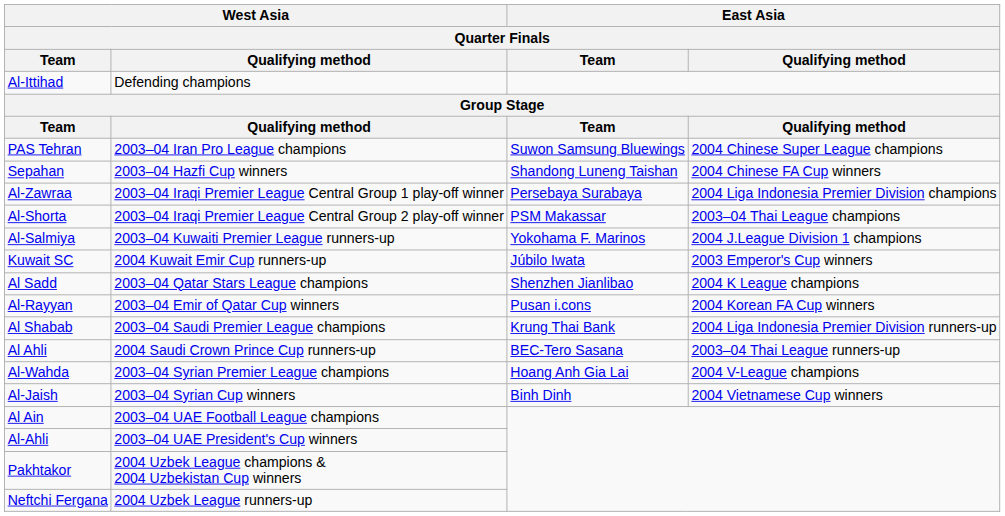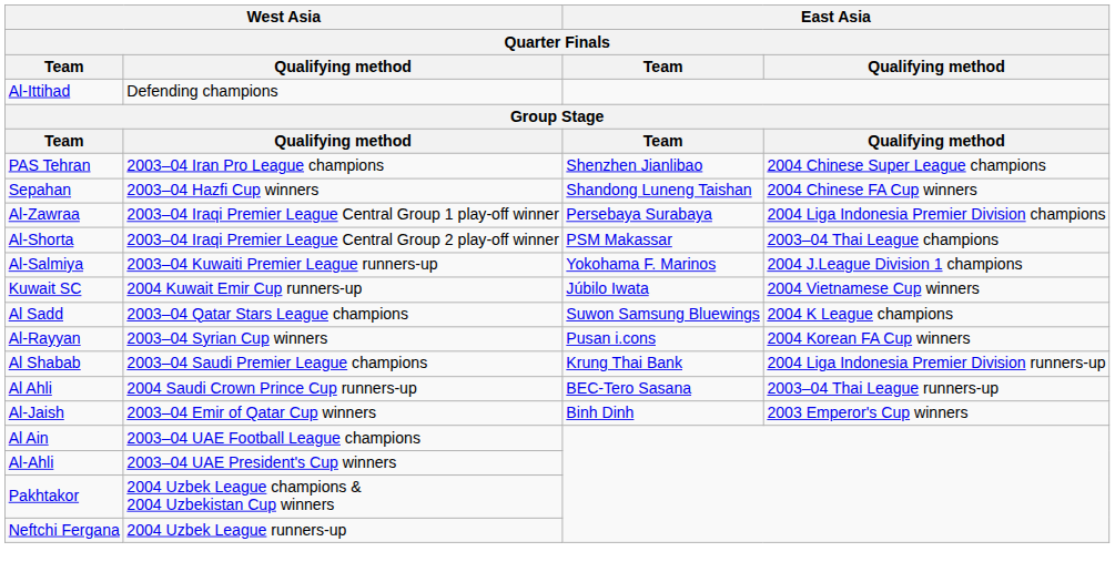 <table class="wikitable" align="center">
 <tr>
 <th colspan="2">West Asia</th>
 <th colspan="2">East Asia</th>
 </tr>
 <tr>
 <th colspan="4">Quarter Finals</th>
 </tr>
 <tr>
 <th>Team</th>
 <th>Qualifying method</th>
 <th>Team</th>
 <th>Qualifying method</th>
 </tr>
 <tr>
 <td> <a href='#'>Al-Ittihad</a></td>
 <td>Defending champions</td>
 </tr>
 <tr>
 <th colspan="4">Group Stage</th>
 </tr>
 <tr>
 <th>Team</th>
 <th>Qualifying method</th>
 <th>Team</th>
 <th>Qualifying method</th>
 </tr>
 <tr>
 <td> <a href='#'>PAS Tehran</a></td>
 <td><a href='#'>2003–04 Iran Pro League</a> champions</td>
-<td> <a href='#'>Suwon Samsung Bluewings</a></td>
+<td> <a href='#'>Shenzhen Jianlibao</a></td>
 <td><a href='#'>2004 Chinese Super League</a> champions</td>
 </tr>
 <tr>
 <td> <a href='#'>Sepahan</a></td>
 <td><a href='#'>2003–04 Hazfi Cup</a> winners</td>
 <td> <a href='#'>Shandong Luneng Taishan</a></td>
 <td><a href='#'>2004 Chinese FA Cup</a> winners</td>
 </tr>
 <tr>
 <td> <a href='#'>Al-Zawraa</a></td>
 <td><a href='#'>2003–04 Iraqi Premier League</a> Central Group 1 play-off winner</td>
 <td> <a href='#'>Persebaya Surabaya</a></td>
 <td><a href='#'>2004 Liga Indonesia Premier Division</a> champions</td>
 </tr>
 <tr>
 <td> <a href='#'>Al-Shorta</a></td>
 <td><a href='#'>2003–04 Iraqi Premier League</a> Central Group 2 play-off winner</td>
 <td> <a href='#'>PSM Makassar</a></td>
 <td><a href='#'>2003–04 Thai League</a> champions</td>
 </tr>
 <tr>
 <td> <a href='#'>Al-Salmiya</a></td>
 <td><a href='#'>2003–04 Kuwaiti Premier League</a> runners-up</td>
 <td> <a href='#'>Yokohama F. Marinos</a></td>
 <td><a href='#'>2004 J.League Division 1</a> champions</td>
 </tr>
 <tr>
 <td> <a href='#'>Kuwait SC</a></td>
 <td><a href='#'>2004 Kuwait Emir Cup</a> runners-up</td>
 <td> <a href='#'>Júbilo Iwata</a></td>
-<td><a href='#'>2003 Emperor's Cup</a> winners</td>
+<td><a href='#'>2004 Vietnamese Cup</a> winners</td>
 </tr>
 <tr>
 <td> <a href='#'>Al Sadd</a></td>
 <td><a href='#'>2003–04 Qatar Stars League</a> champions</td>
-<td> <a href='#'>Shenzhen Jianlibao</a></td>
+<td> <a href='#'>Suwon Samsung Bluewings</a></td>
 <td><a href='#'>2004 K League</a> champions</td>
 </tr>
 <tr>
 <td> <a href='#'>Al-Rayyan</a></td>
-<td><a href='#'>2003–04 Emir of Qatar Cup</a> winners</td>
+<td><a href='#'>2003–04 Syrian Cup</a> winners</td>
 <td> <a href='#'>Pusan i.cons</a></td>
 <td><a href='#'>2004 Korean FA Cup</a> winners</td>
 </tr>
 <tr>
 <td> <a href='#'>Al Shabab</a></td>
 <td><a href='#'>2003–04 Saudi Premier League</a> champions</td>
 <td> <a href='#'>Krung Thai Bank</a></td>
 <td><a href='#'>2004 Liga Indonesia Premier Division</a> runners-up</td>
 </tr>
 <tr>
 <td> <a href='#'>Al Ahli</a></td>
 <td><a href='#'>2004 Saudi Crown Prince Cup</a> runners-up</td>
 <td> <a href='#'>BEC-Tero Sasana</a></td>
 <td><a href='#'>2003–04 Thai League</a> runners-up</td>
 </tr>
 <tr>
-<td> <a href='#'>Al-Wahda</a></td>
-<td><a href='#'>2003–04 Syrian Premier League</a> champions</td>
-<td> <a href='#'>Hoang Anh Gia Lai</a></td>
-<td><a href='#'>2004 V-League</a> champions</td>
-</tr>
-<tr>
 <td> <a href='#'>Al-Jaish</a></td>
-<td><a href='#'>2003–04 Syrian Cup</a> winners</td>
+<td><a href='#'>2003–04 Emir of Qatar Cup</a> winners</td>
 <td> <a href='#'>Binh Dinh</a></td>
-<td><a href='#'>2004 Vietnamese Cup</a> winners</td>
+<td><a href='#'>2003 Emperor's Cup</a> winners</td>
 </tr>
 <tr>
 <td> <a href='#'>Al Ain</a></td>
 <td><a href='#'>2003–04 UAE Football League</a> champions</td>
 </tr>
 <tr>
 <td> <a href='#'>Al-Ahli</a></td>
 <td><a href='#'>2003–04 UAE President's Cup</a> winners</td>
 </tr>
 <tr>
 <td> <a href='#'>Pakhtakor</a></td>
 <td><a href='#'>2004 Uzbek League</a> champions &<br><a href='#'>2004 Uzbekistan Cup</a> winners</td>
 </tr>
 <tr>
 <td> <a href='#'>Neftchi Fergana</a></td>
 <td><a href='#'>2004 Uzbek League</a> runners-up</td>
 </tr>
 </table>
